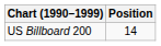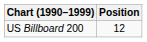 <table class="wikitable sortable">
 <tr>
 <th>Chart (1990–1999)</th>
 <th>Position</th>
 </tr>
 <tr>
 <td>US <em>Billboard</em> 200</td>
-<td style="text-align:center;">14</td>
+<td style="text-align:center;">12</td>
 </tr>
 </table>
